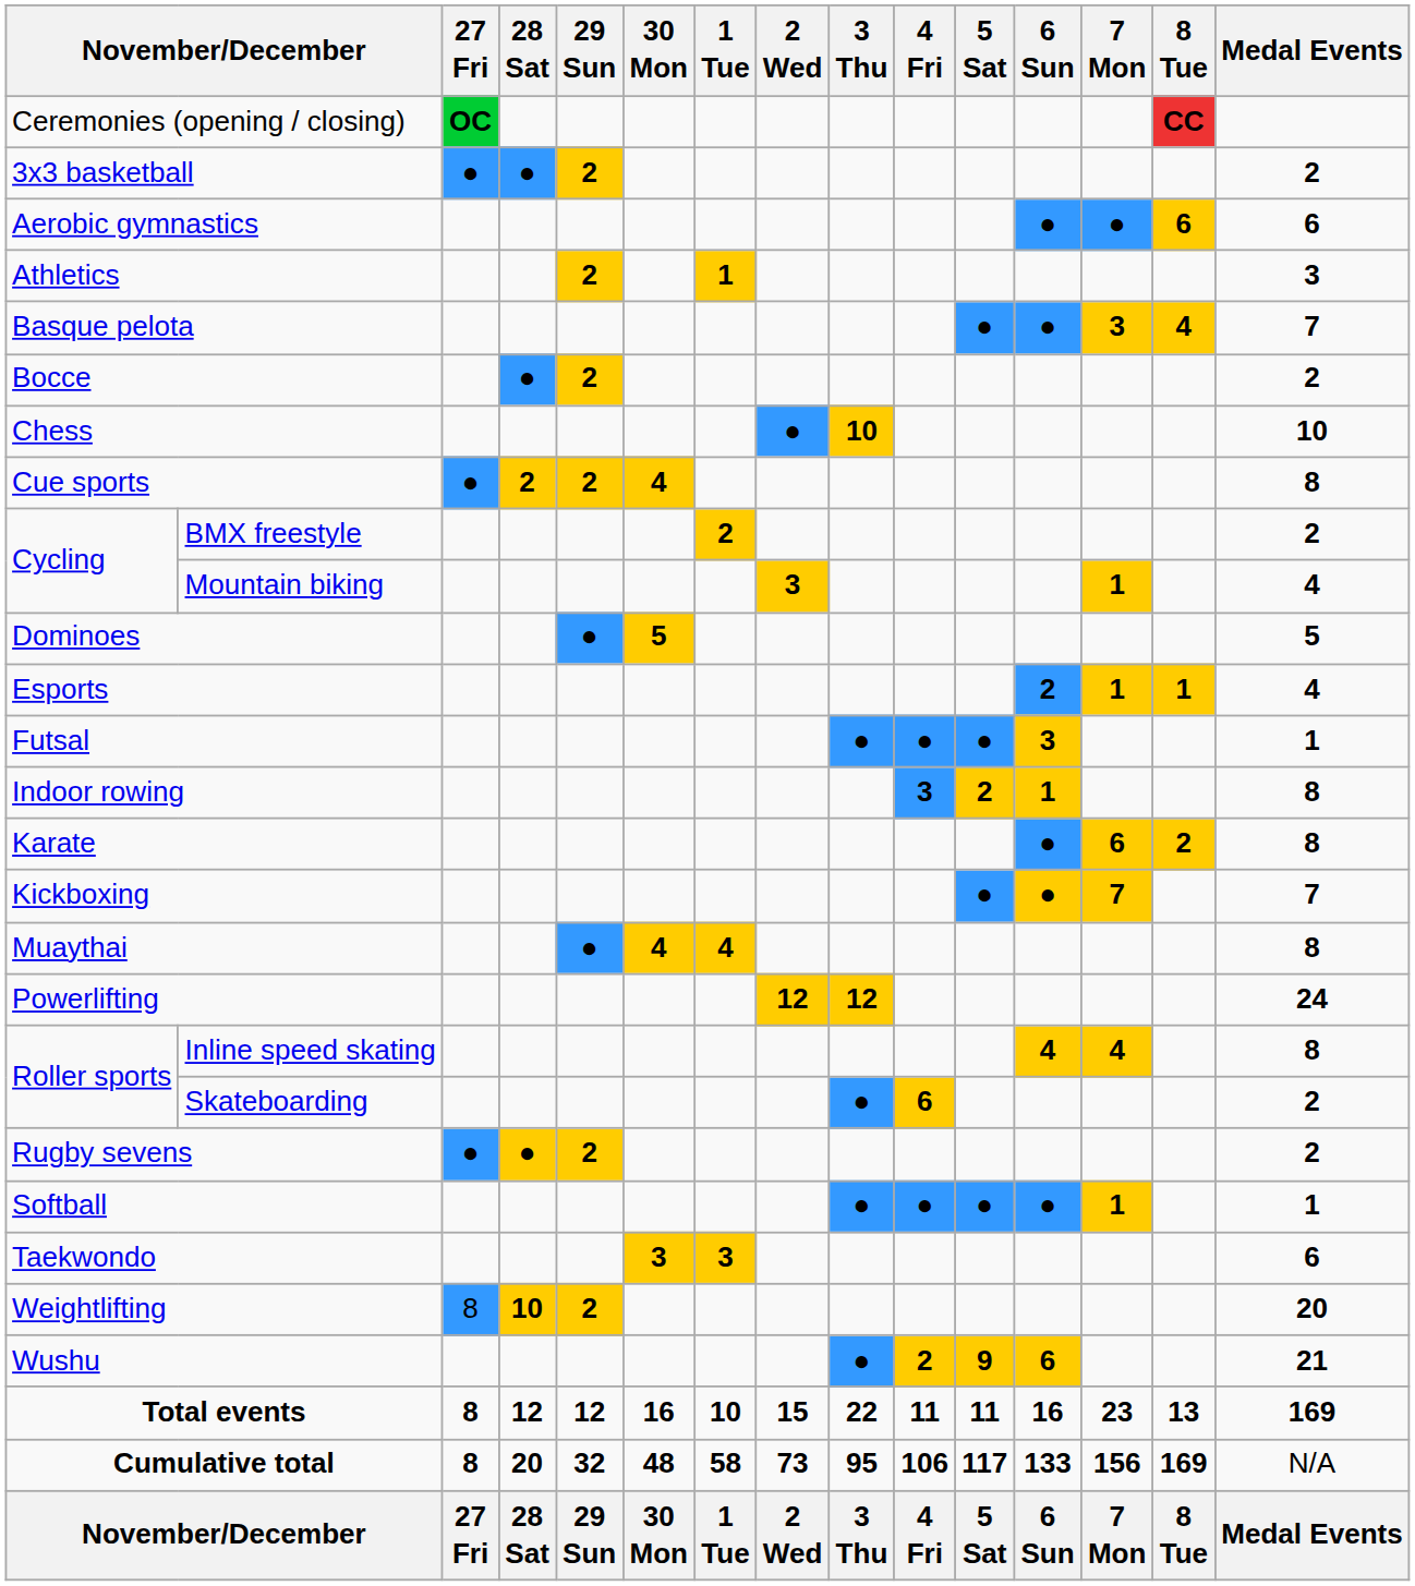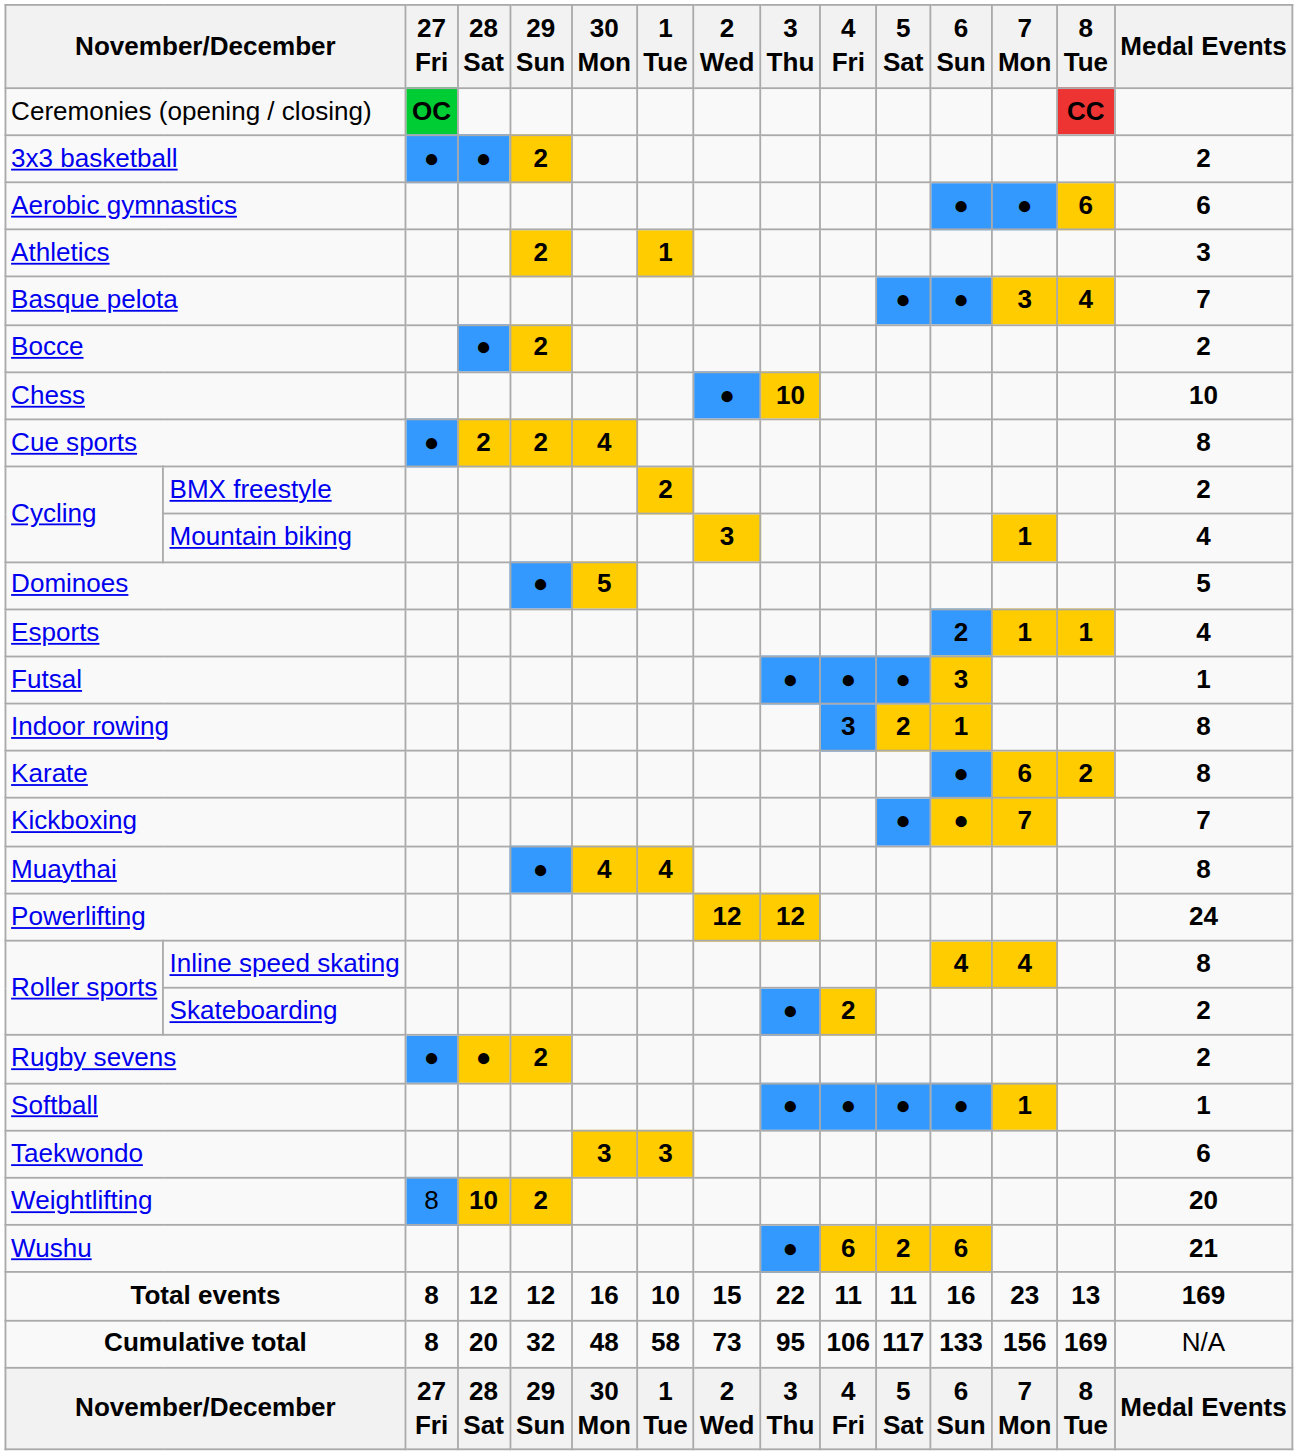 <table class="wikitable" style="margin:0.5em auto; font-size:90%; line-height:1.35em;">
 <tr style="text-align:center;">
 <th colspan=2>November/December</th>
 <th>27<br>Fri</th>
 <th>28<br>Sat</th>
 <th>29<br>Sun</th>
 <th>30<br>Mon</th>
 <th>1<br>Tue</th>
 <th>2<br>Wed</th>
 <th>3<br>Thu</th>
 <th>4<br>Fri</th>
 <th>5<br>Sat</th>
 <th>6<br>Sun</th>
 <th>7<br>Mon</th>
 <th>8<br>Tue</th>
 <th>Medal Events</th>
 </tr>
 <tr>
 <td style="text-align:left;" colspan=2>Ceremonies (opening / closing)</td>
 <td style="background-color:#00cc33;text-align:center;"><strong>OC</strong></td>
 <td></td>
 <td></td>
 <td></td>
 <td></td>
 <td></td>
 <td></td>
 <td></td>
 <td></td>
 <td></td>
 <td></td>
 <td style="background-color:#ee3333;text-align:center;"><strong>CC</strong></td>
 <td></td>
 </tr>
 <tr style="text-align:center;">
 <td style="text-align:left;" colspan="2"> <a href='#'>3x3 basketball</a></td>
 <td style="background-color:#3399ff;">●</td>
 <td style="background-color:#3399ff;">●</td>
 <td style="background-color:#ffcc00;"><strong>2</strong></td>
 <td></td>
 <td></td>
 <td></td>
 <td></td>
 <td></td>
 <td></td>
 <td></td>
 <td></td>
 <td></td>
 <td><strong>2</strong></td>
 </tr>
 <tr style="text-align:center;">
 <td style="text-align:left;" colspan="2">  <a href='#'>Aerobic gymnastics</a></td>
 <td></td>
 <td></td>
 <td></td>
 <td></td>
 <td></td>
 <td></td>
 <td></td>
 <td></td>
 <td></td>
 <td style="background-color:#3399ff;">●</td>
 <td style="background-color:#3399ff;">●</td>
 <td style="background-color:#ffcc00;"><strong>6</strong></td>
 <td><strong>6</strong></td>
 </tr>
 <tr style="text-align:center;">
 <td style="text-align:left;" colspan=2> <a href='#'>Athletics</a></td>
 <td></td>
 <td></td>
 <td style="background-color:#ffcc00;"><strong>2</strong></td>
 <td></td>
 <td style="background-color:#ffcc00;"><strong>1</strong></td>
 <td></td>
 <td></td>
 <td></td>
 <td></td>
 <td></td>
 <td></td>
 <td></td>
 <td><strong>3</strong></td>
 </tr>
 <tr style="text-align:center;">
 <td style="text-align:left;" colspan="2"> <a href='#'>Basque pelota</a></td>
 <td></td>
 <td></td>
 <td></td>
 <td></td>
 <td></td>
 <td></td>
 <td></td>
 <td></td>
 <td style="background-color:#3399ff;">●</td>
 <td style="background-color:#3399ff;">●</td>
 <td style="background-color:#ffcc00;"><strong>3</strong></td>
 <td style="background-color:#ffcc00;"><strong>4</strong></td>
 <td><strong>7</strong></td>
 </tr>
 <tr style="text-align:center;">
 <td style="text-align:left;" colspan=2> <a href='#'>Bocce</a></td>
 <td></td>
 <td style="background-color:#3399ff;">●</td>
 <td style="background-color:#ffcc00;"><strong>2</strong></td>
 <td></td>
 <td></td>
 <td></td>
 <td></td>
 <td></td>
 <td></td>
 <td></td>
 <td></td>
 <td></td>
 <td><strong>2</strong></td>
 </tr>
 <tr style="text-align:center;">
 <td style="text-align:left;" colspan=2> <a href='#'>Chess</a></td>
 <td></td>
 <td></td>
 <td></td>
 <td></td>
 <td></td>
 <td style="background-color:#3399ff;">●</td>
 <td style="background-color:#ffcc00;"><strong>10</strong></td>
 <td></td>
 <td></td>
 <td></td>
 <td></td>
 <td></td>
 <td><strong>10</strong></td>
 </tr>
 <tr style="text-align:center;">
 <td style="text-align:left;" colspan=2> <a href='#'>Cue sports</a></td>
 <td style="background-color:#3399ff;">●</td>
 <td style="background-color:#ffcc00;"><strong>2</strong></td>
 <td style="background-color:#ffcc00;"><strong>2</strong></td>
 <td style="background-color:#ffcc00;"><strong>4</strong></td>
 <td></td>
 <td></td>
 <td></td>
 <td></td>
 <td></td>
 <td></td>
 <td></td>
 <td></td>
 <td><strong>8</strong></td>
 </tr>
 <tr style="text-align:center;">
 <td align=left rowspan=2><a href='#'>Cycling</a></td>
 <td style="text-align:left;"> <a href='#'>BMX freestyle</a></td>
 <td></td>
 <td></td>
 <td></td>
 <td></td>
 <td style="background-color:#ffcc00;"><strong>2</strong></td>
 <td></td>
 <td></td>
 <td></td>
 <td></td>
 <td></td>
 <td></td>
 <td></td>
 <td><strong>2</strong></td>
 </tr>
 <tr style="text-align:center;">
 <td style="text-align:left;"> <a href='#'>Mountain biking</a></td>
 <td></td>
 <td></td>
 <td></td>
 <td></td>
 <td></td>
 <td style="background-color:#ffcc00;"><strong>3</strong></td>
 <td></td>
 <td></td>
 <td></td>
 <td></td>
 <td style="background-color:#ffcc00;"><strong>1</strong></td>
 <td></td>
 <td><strong>4</strong></td>
 </tr>
 <tr style="text-align:center;">
 <td style="text-align:left;" colspan=2><a href='#'>Dominoes</a></td>
 <td></td>
 <td></td>
 <td style="background-color:#3399ff;">●</td>
 <td style="background-color:#ffcc00;"><strong>5</strong></td>
 <td></td>
 <td></td>
 <td></td>
 <td></td>
 <td></td>
 <td></td>
 <td></td>
 <td></td>
 <td><strong>5</strong></td>
 </tr>
 <tr style="text-align:center;">
 <td style="text-align:left;" colspan=2> <a href='#'>Esports</a></td>
 <td></td>
 <td></td>
 <td></td>
 <td></td>
 <td></td>
 <td></td>
 <td></td>
 <td></td>
 <td></td>
 <td style="background-color:#3399ff;"><strong>2</strong></td>
 <td style="background-color:#ffcc00;"><strong>1</strong></td>
 <td style="background-color:#ffcc00;"><strong>1</strong></td>
 <td><strong>4</strong></td>
 </tr>
 <tr style="text-align:center;">
 <td style="text-align:left;" colspan=2> <a href='#'>Futsal</a></td>
 <td></td>
 <td></td>
 <td></td>
 <td></td>
 <td></td>
 <td></td>
 <td style="background-color:#3399ff;">●</td>
 <td style="background-color:#3399ff;">●</td>
 <td style="background-color:#3399ff;">●</td>
 <td style="background-color:#ffcc00;"><strong>3</strong></td>
 <td></td>
 <td></td>
 <td><strong>1</strong></td>
 </tr>
 <tr style="text-align:center;">
 <td style="text-align:left;" colspan=2> <a href='#'>Indoor rowing</a></td>
 <td></td>
 <td></td>
 <td></td>
 <td></td>
 <td></td>
 <td></td>
 <td></td>
 <td style="background-color:#3399ff;"><strong>3</strong></td>
 <td style="background-color:#ffcc00;"><strong>2</strong></td>
 <td style="background-color:#ffcc00;"><strong>1</strong></td>
 <td></td>
 <td></td>
 <td><strong>8</strong></td>
 </tr>
 <tr style="text-align:center;">
 <td style="text-align:left;" colspan=2> <a href='#'>Karate</a></td>
 <td></td>
 <td></td>
 <td></td>
 <td></td>
 <td></td>
 <td></td>
 <td></td>
 <td></td>
 <td></td>
 <td style="background-color:#3399ff;">●</td>
 <td style="background-color:#ffcc00;"><strong>6</strong></td>
 <td style="background-color:#ffcc00;"><strong>2</strong></td>
 <td><strong>8</strong></td>
 </tr>
 <tr style="text-align:center;">
 <td style="text-align:left;" colspan=2> <a href='#'>Kickboxing</a></td>
 <td></td>
 <td></td>
 <td></td>
 <td></td>
 <td></td>
 <td></td>
 <td></td>
 <td></td>
 <td style="background-color:#3399ff;">●</td>
 <td style="background-color:#ffcc00;">●</td>
 <td style="background-color:#ffcc00;"><strong>7</strong></td>
 <td></td>
 <td><strong>7</strong></td>
 </tr>
 <tr style="text-align:center;">
 <td style="text-align:left;" colspan=2> <a href='#'>Muaythai</a></td>
 <td></td>
 <td></td>
 <td style="background-color:#3399ff;">●</td>
 <td style="background-color:#ffcc00;"><strong>4</strong></td>
 <td style="background-color:#ffcc00;"><strong>4</strong></td>
 <td></td>
 <td></td>
 <td></td>
 <td></td>
 <td></td>
 <td></td>
 <td></td>
 <td><strong>8</strong></td>
 </tr>
 <tr style="text-align:center;">
 <td style="text-align:left;" colspan=2> <a href='#'>Powerlifting</a></td>
 <td></td>
 <td></td>
 <td></td>
 <td></td>
 <td></td>
 <td style="background-color:#ffcc00;"><strong>12</strong></td>
 <td style="background-color:#ffcc00;"><strong>12</strong></td>
 <td></td>
 <td></td>
 <td></td>
 <td></td>
 <td></td>
 <td><strong>24</strong></td>
 </tr>
 <tr style="text-align:center;">
 <td align=left rowspan=2><a href='#'>Roller sports</a></td>
 <td style="text-align:left;"> <a href='#'>Inline speed skating</a></td>
 <td></td>
 <td></td>
 <td></td>
 <td></td>
 <td></td>
 <td></td>
 <td></td>
 <td></td>
 <td></td>
 <td style="background-color:#ffcc00;"><strong>4</strong></td>
 <td style="background-color:#ffcc00;"><strong>4</strong></td>
 <td></td>
 <td><strong>8</strong></td>
 </tr>
 <tr style="text-align:center;">
 <td style="text-align:left;"> <a href='#'>Skateboarding</a></td>
 <td></td>
 <td></td>
 <td></td>
 <td></td>
 <td></td>
 <td></td>
 <td style="background-color:#3399ff;">●</td>
-<td style="background-color:#ffcc00;"><strong>6</strong></td>
+<td style="background-color:#ffcc00;"><strong>2</strong></td>
 <td></td>
 <td></td>
 <td></td>
 <td></td>
 <td><strong>2</strong></td>
 </tr>
 <tr style="text-align:center;">
 <td style="text-align:left;" colspan=2> <a href='#'>Rugby sevens</a></td>
 <td style="background-color:#3399ff;">●</td>
 <td style="background-color:#ffcc00;">●</td>
 <td style="background-color:#ffcc00;"><strong>2</strong></td>
 <td></td>
 <td></td>
 <td></td>
 <td></td>
 <td></td>
 <td></td>
 <td></td>
 <td></td>
 <td></td>
 <td><strong>2</strong></td>
 </tr>
 <tr style="text-align:center;">
 <td style="text-align:left;" colspan=2> <a href='#'>Softball</a></td>
 <td></td>
 <td></td>
 <td></td>
 <td></td>
 <td></td>
 <td></td>
 <td style="background-color:#3399ff;">●</td>
 <td style="background-color:#3399ff;">●</td>
 <td style="background-color:#3399ff;">●</td>
 <td style="background-color:#3399ff;">●</td>
 <td style="background-color:#ffcc00;"><strong>1</strong></td>
 <td></td>
 <td><strong>1</strong></td>
 </tr>
 <tr style="text-align:center;">
 <td style="text-align:left;" colspan=2> <a href='#'>Taekwondo</a></td>
 <td></td>
 <td></td>
 <td></td>
 <td style="background-color:#ffcc00;"><strong>3</strong></td>
 <td style="background-color:#ffcc00;"><strong>3</strong></td>
 <td></td>
 <td></td>
 <td></td>
 <td></td>
 <td></td>
 <td></td>
 <td></td>
 <td><strong>6</strong></td>
 </tr>
 <tr style="text-align:center;">
 <td style="text-align:left;" colspan=2> <a href='#'>Weightlifting</a></td>
 <td style="background-color:#3399ff;">8</td>
 <td style="background-color:#ffcc00;"><strong>10</strong></td>
 <td style="background-color:#ffcc00;"><strong>2</strong></td>
 <td></td>
 <td></td>
 <td></td>
 <td></td>
 <td></td>
 <td></td>
 <td></td>
 <td></td>
 <td></td>
 <td><strong>20</strong></td>
 </tr>
 <tr style="text-align:center;">
 <td style="text-align:left;" colspan=2> <a href='#'>Wushu</a></td>
 <td></td>
 <td></td>
 <td></td>
 <td></td>
 <td></td>
 <td></td>
 <td style="background-color:#3399ff;">●</td>
+<td style="background-color:#ffcc00;"><strong>6</strong></td>
 <td style="background-color:#ffcc00;"><strong>2</strong></td>
-<td style="background-color:#ffcc00;"><strong>9</strong></td>
 <td style="background-color:#ffcc00;"><strong>6</strong></td>
 <td></td>
 <td></td>
 <td><strong>21</strong></td>
 </tr>
 <tr style="text-align:center;">
 <td colspan=2><strong>Total events</strong></td>
 <td><strong>8</strong></td>
 <td><strong>12</strong></td>
 <td><strong>12</strong></td>
 <td><strong>16</strong></td>
 <td><strong>10</strong></td>
 <td><strong>15</strong></td>
 <td><strong>22</strong></td>
 <td><strong>11</strong></td>
 <td><strong>11</strong></td>
 <td><strong>16</strong></td>
 <td><strong>23</strong></td>
 <td><strong>13</strong></td>
 <td><strong>169</strong></td>
 </tr>
 <tr style="text-align:center;">
 <td colspan=2><strong>Cumulative total</strong></td>
 <td><strong>8</strong></td>
 <td><strong>20</strong></td>
 <td><strong>32</strong></td>
 <td><strong>48</strong></td>
 <td><strong>58</strong></td>
 <td><strong>73</strong></td>
 <td><strong>95</strong></td>
 <td><strong>106</strong></td>
 <td><strong>117</strong></td>
 <td><strong>133</strong></td>
 <td><strong>156</strong></td>
 <td><strong>169</strong></td>
 <td>N/A</td>
 </tr>
 <tr>
 <th colspan=2>November/December</th>
 <th>27<br>Fri</th>
 <th>28<br>Sat</th>
 <th>29<br>Sun</th>
 <th>30<br>Mon</th>
 <th>1<br>Tue</th>
 <th>2<br>Wed</th>
 <th>3<br>Thu</th>
 <th>4<br>Fri</th>
 <th>5<br>Sat</th>
 <th>6<br>Sun</th>
 <th>7<br>Mon</th>
 <th>8<br>Tue</th>
 <th>Medal Events</th>
 </tr>
 </table>
